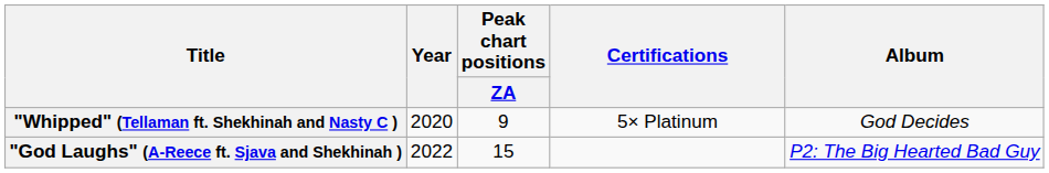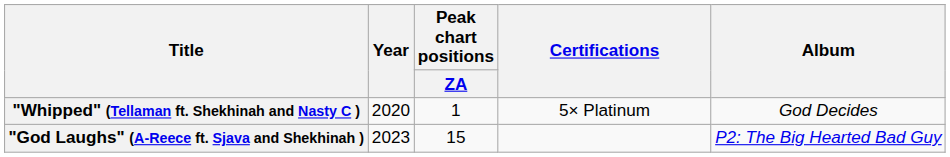 <table class="wikitable plainrowheaders" style="text-align:center;" border="1">
 <tr>
 <th scope="col" rowspan="2">Title</th>
 <th scope="col" rowspan="2">Year</th>
 <th scope="col" colspan="1">Peak chart positions</th>
 <th scope="col" rowspan="2" style="width:12em;"><a href='#'>Certifications</a></th>
 <th scope="col" rowspan="2">Album</th>
 </tr>
 <tr>
 <th scope="col" style="width:3em;font-size:100%;"><a href='#'>ZA</a><br></th>
 </tr>
 <tr>
 <th scope="row">"Whipped" <small>(<a href='#'>Tellaman</a> ft. Shekhinah and <a href='#'>Nasty C</a> )</small></th>
 <td>2020</td>
-<td>9</td>
+<td>1</td>
 <td>5× Platinum</td>
 <td><em>God Decides</em></td>
 </tr>
 <tr>
 <th scope="row">"God Laughs" <small>(<a href='#'>A-Reece</a> ft. <a href='#'>Sjava</a> and Shekhinah )</small></th>
-<td>2022</td>
+<td>2023</td>
 <td>15</td>
 <td></td>
 <td><em><a href='#'>P2: The Big Hearted Bad Guy</a></em></td>
 </tr>
 </table>
